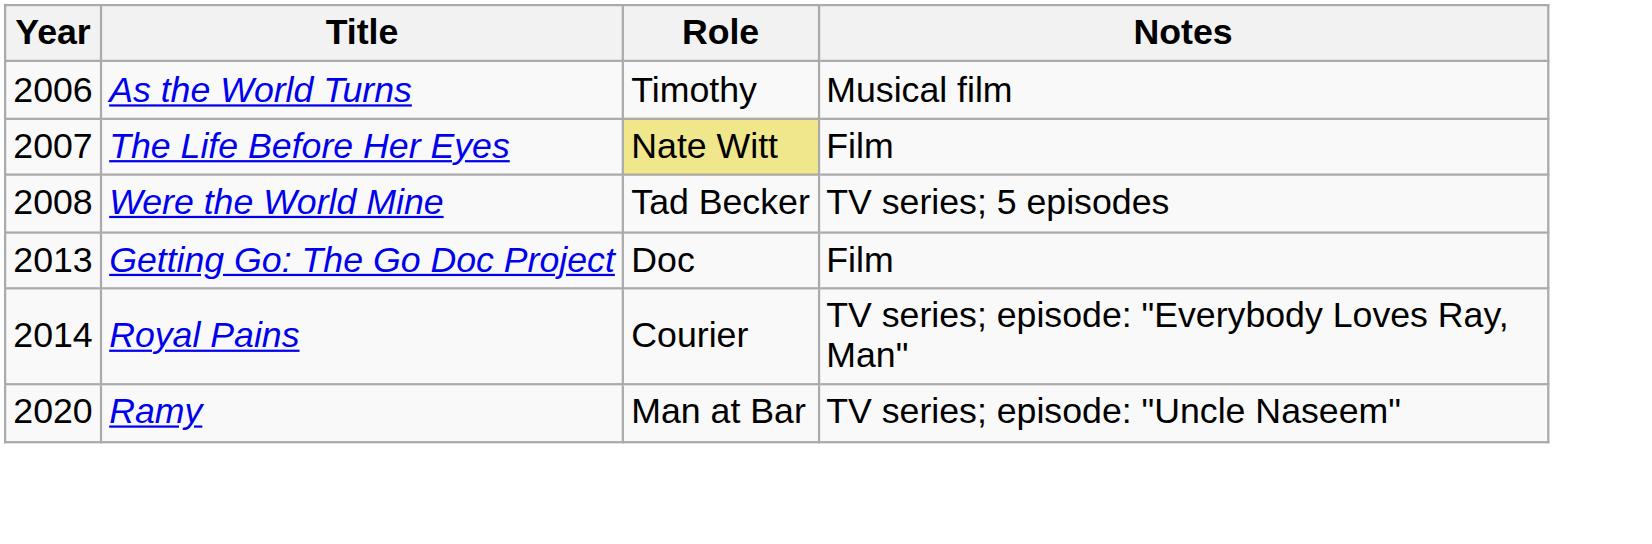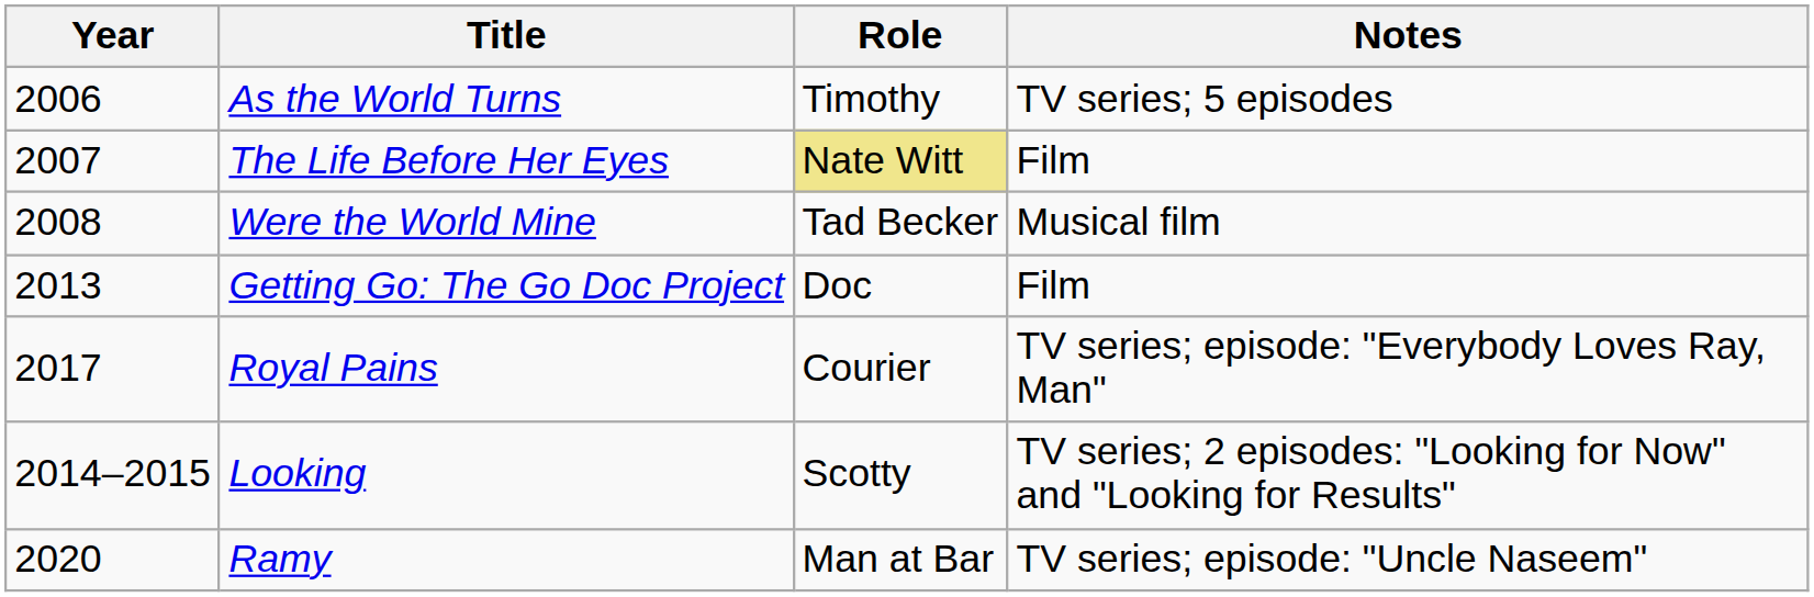 <table class="wikitable sortable">
 <tr>
 <th>Year</th>
 <th>Title</th>
 <th>Role</th>
 <th class="unsortable" style="width:20em;">Notes</th>
 </tr>
 <tr>
 <td>2006</td>
 <td><em><a href='#'>As the World Turns</a></em></td>
 <td>Timothy</td>
-<td>Musical film</td>
+<td>TV series; 5 episodes</td>
 </tr>
 <tr>
 <td>2007</td>
 <td><em><a href='#'>The Life Before Her Eyes</a></em></td>
 <td style="background: khaki;">Nate Witt</td>
 <td>Film</td>
 </tr>
 <tr>
 <td>2008</td>
 <td><em><a href='#'>Were the World Mine</a></em></td>
 <td>Tad Becker</td>
-<td>TV series; 5 episodes</td>
+<td>Musical film</td>
 </tr>
 <tr>
 <td>2013</td>
 <td><em><a href='#'>Getting Go: The Go Doc Project</a></em></td>
 <td>Doc</td>
 <td>Film</td>
 </tr>
 <tr>
-<td>2014</td>
+<td>2017</td>
 <td><em><a href='#'>Royal Pains</a></em></td>
 <td>Courier</td>
 <td>TV series; episode: "Everybody Loves Ray, Man"</td>
+</tr>
+<tr>
+<td>2014–2015</td>
+<td><em><a href='#'>Looking</a></em></td>
+<td>Scotty</td>
+<td>TV series; 2 episodes: "Looking for Now" and "Looking for Results"</td>
 </tr>
 <tr>
 <td>2020</td>
 <td><em><a href='#'>Ramy</a></em></td>
 <td>Man at Bar</td>
 <td>TV series; episode: "Uncle Naseem"</td>
 </tr>
 </table>
